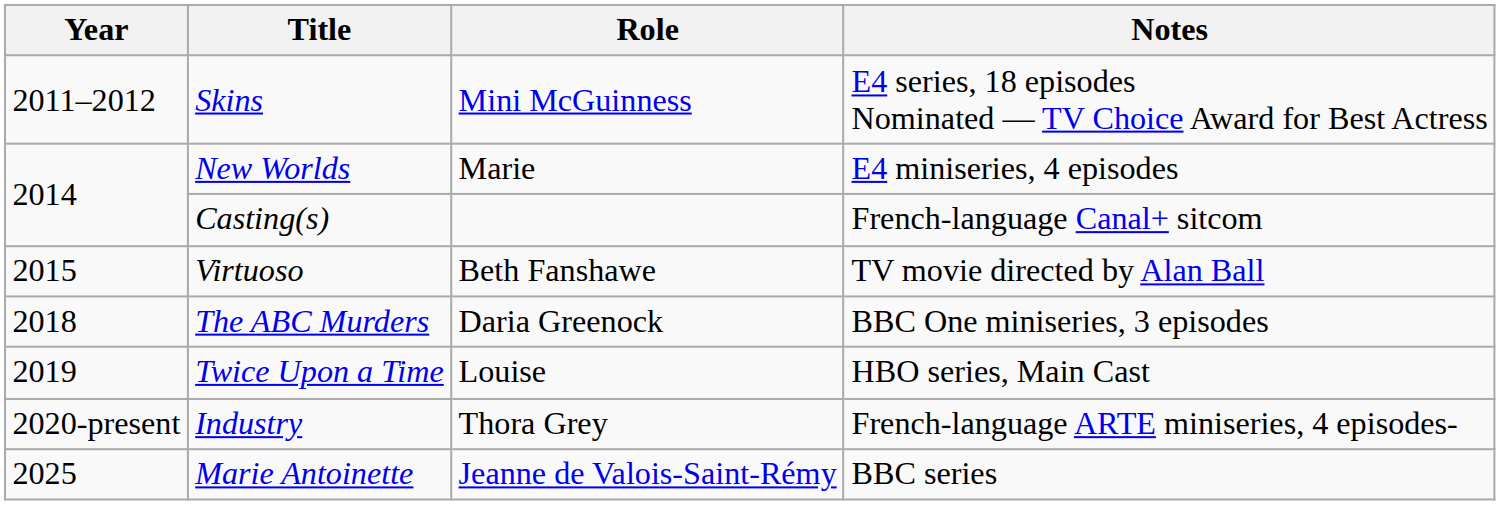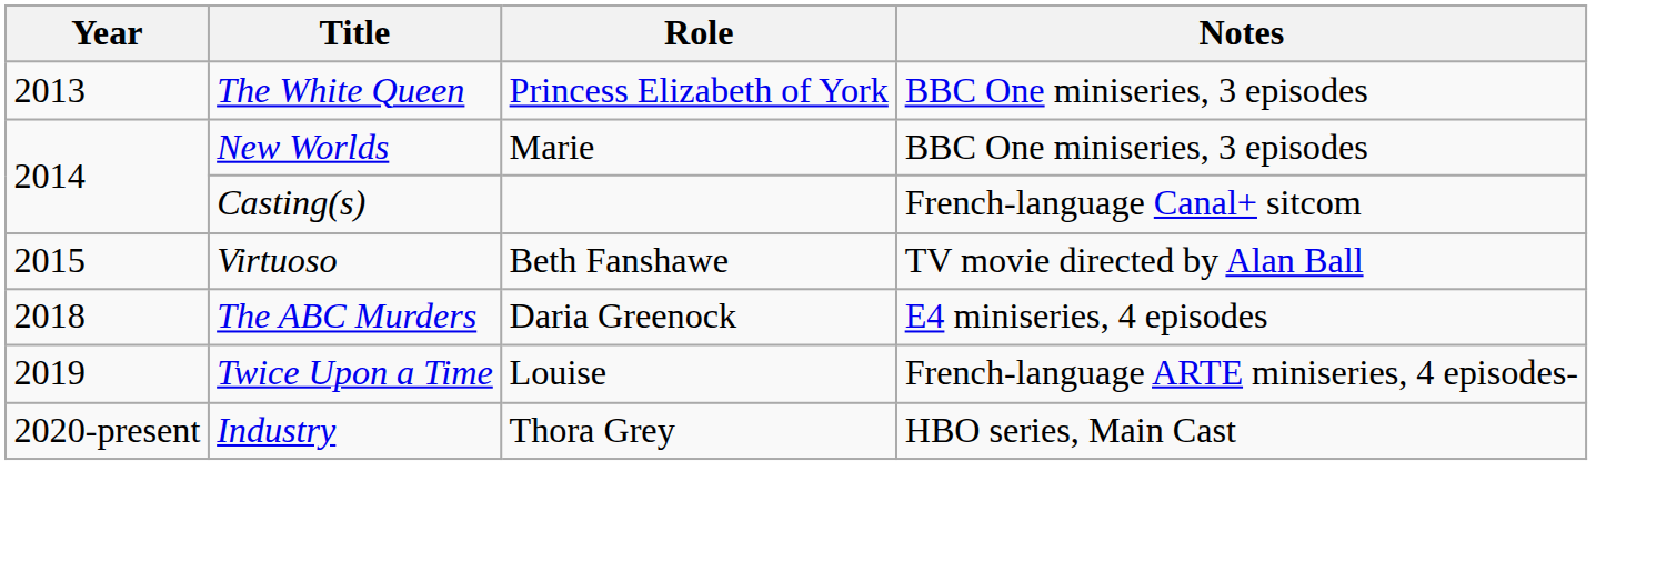 <table class="wikitable sortable">
 <tr>
 <th>Year</th>
 <th>Title</th>
 <th>Role</th>
 <th>Notes</th>
 </tr>
 <tr>
-<td>2011–2012</td>
-<td><em><a href='#'>Skins</a></em></td>
-<td><a href='#'>Mini McGuinness</a></td>
-<td><a href='#'>E4</a> series, 18 episodes<br>Nominated — <a href='#'>TV Choice</a> Award for Best Actress</td>
+<td>2013</td>
+<td><em><a href='#'>The White Queen</a></em></td>
+<td><a href='#'>Princess Elizabeth of York</a></td>
+<td><a href='#'>BBC One</a> miniseries, 3 episodes</td>
 </tr>
 <tr>
 <td rowspan=2>2014</td>
 <td><em><a href='#'>New Worlds</a></em></td>
 <td>Marie</td>
-<td><a href='#'>E4</a> miniseries, 4 episodes</td>
+<td>BBC One miniseries, 3 episodes</td>
 </tr>
 <tr>
 <td><em>Casting(s)</em></td>
 <td></td>
 <td>French-language <a href='#'>Canal+</a> sitcom</td>
 </tr>
 <tr>
 <td>2015</td>
 <td><em>Virtuoso</em></td>
 <td>Beth Fanshawe</td>
 <td>TV movie directed by <a href='#'>Alan Ball</a></td>
 </tr>
 <tr>
 <td>2018</td>
 <td><em><a href='#'>The ABC Murders</a></em></td>
 <td>Daria Greenock</td>
-<td>BBC One miniseries, 3 episodes</td>
+<td><a href='#'>E4</a> miniseries, 4 episodes</td>
 </tr>
 <tr>
 <td>2019</td>
 <td><em><a href='#'>Twice Upon a Time</a></em></td>
 <td>Louise</td>
-<td>HBO series, Main Cast</td>
+<td>French-language <a href='#'>ARTE</a> miniseries, 4 episodes-</td>
 </tr>
 <tr>
 <td>2020-present</td>
 <td><em><a href='#'>Industry</a></em></td>
 <td>Thora Grey</td>
-<td>French-language <a href='#'>ARTE</a> miniseries, 4 episodes-</td>
-</tr>
-<tr>
-<td>2025</td>
-<td><em><a href='#'>Marie Antoinette</a></em></td>
-<td><a href='#'>Jeanne de Valois-Saint-Rémy</a></td>
-<td>BBC series</td>
+<td>HBO series, Main Cast</td>
 </tr>
 </table>
